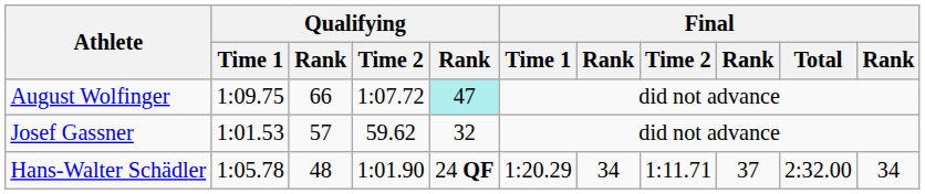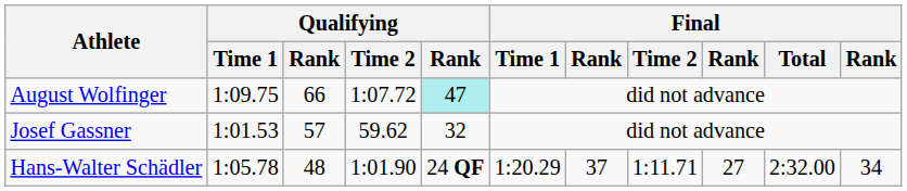 <table class="wikitable" style="font-size:90%">
 <tr>
 <th rowspan="2">Athlete</th>
 <th colspan="4">Qualifying</th>
 <th colspan="6">Final</th>
 </tr>
 <tr>
 <th>Time 1</th>
 <th>Rank</th>
 <th>Time 2</th>
 <th>Rank</th>
 <th>Time 1</th>
 <th>Rank</th>
 <th>Time 2</th>
 <th>Rank</th>
 <th>Total</th>
 <th>Rank</th>
 </tr>
 <tr>
 <td><a href='#'>August Wolfinger</a></td>
 <td align="center">1:09.75</td>
 <td align="center">66</td>
 <td align="center">1:07.72</td>
 <td align="center" style="background: paleturquoise;">47</td>
 <td align="center" colspan="6">did not advance</td>
 </tr>
 <tr>
 <td><a href='#'>Josef Gassner</a></td>
 <td align="center">1:01.53</td>
 <td align="center">57</td>
 <td align="center">59.62</td>
 <td align="center">32</td>
 <td align="center" colspan="6">did not advance</td>
 </tr>
 <tr>
 <td><a href='#'>Hans-Walter Schädler</a></td>
 <td align="center">1:05.78</td>
 <td align="center">48</td>
 <td align="center">1:01.90</td>
 <td align="center">24 <strong>QF</strong></td>
 <td align="center">1:20.29</td>
-<td align="center">34</td>
+<td align="center">37</td>
 <td align="center">1:11.71</td>
-<td align="center">37</td>
+<td align="center">27</td>
 <td align="center">2:32.00</td>
 <td align="center">34</td>
 </tr>
 </table>
